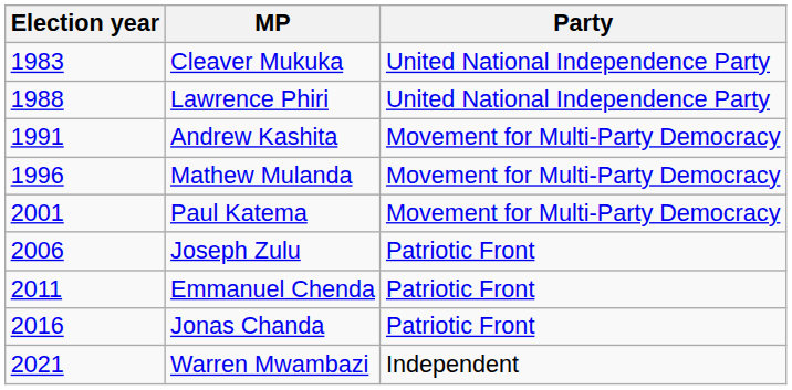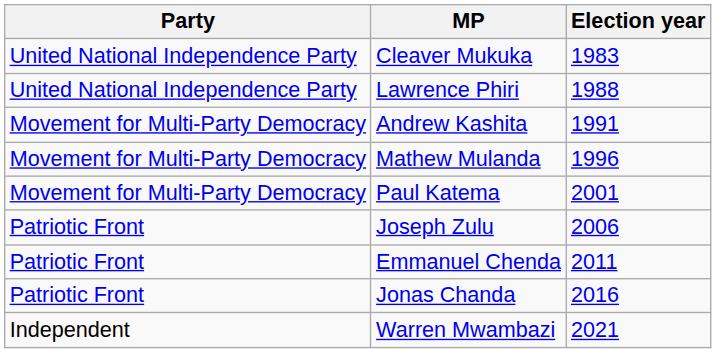 <table class=wikitable>
 <tr>
+<th>Party</th>
+<th>MP</th>
 <th>Election year</th>
-<th>MP</th>
-<th>Party</th>
 </tr>
 <tr>
+<td><a href='#'>United National Independence Party</a></td>
+<td><a href='#'>Cleaver Mukuka</a></td>
 <td><a href='#'>1983</a></td>
-<td><a href='#'>Cleaver Mukuka</a></td>
-<td><a href='#'>United National Independence Party</a></td>
 </tr>
 <tr>
+<td><a href='#'>United National Independence Party</a></td>
+<td><a href='#'>Lawrence Phiri</a></td>
 <td><a href='#'>1988</a></td>
-<td><a href='#'>Lawrence Phiri</a></td>
-<td><a href='#'>United National Independence Party</a></td>
 </tr>
 <tr>
+<td><a href='#'>Movement for Multi-Party Democracy</a></td>
+<td><a href='#'>Andrew Kashita</a></td>
 <td><a href='#'>1991</a></td>
-<td><a href='#'>Andrew Kashita</a></td>
-<td><a href='#'>Movement for Multi-Party Democracy</a></td>
 </tr>
 <tr>
+<td><a href='#'>Movement for Multi-Party Democracy</a></td>
+<td><a href='#'>Mathew Mulanda</a></td>
 <td><a href='#'>1996</a></td>
-<td><a href='#'>Mathew Mulanda</a></td>
-<td><a href='#'>Movement for Multi-Party Democracy</a></td>
 </tr>
 <tr>
+<td><a href='#'>Movement for Multi-Party Democracy</a></td>
+<td><a href='#'>Paul Katema</a></td>
 <td><a href='#'>2001</a></td>
-<td><a href='#'>Paul Katema</a></td>
-<td><a href='#'>Movement for Multi-Party Democracy</a></td>
 </tr>
 <tr>
+<td><a href='#'>Patriotic Front</a></td>
+<td><a href='#'>Joseph Zulu</a></td>
 <td><a href='#'>2006</a></td>
-<td><a href='#'>Joseph Zulu</a></td>
-<td><a href='#'>Patriotic Front</a></td>
 </tr>
 <tr>
+<td><a href='#'>Patriotic Front</a></td>
+<td><a href='#'>Emmanuel Chenda</a></td>
 <td><a href='#'>2011</a></td>
-<td><a href='#'>Emmanuel Chenda</a></td>
-<td><a href='#'>Patriotic Front</a></td>
 </tr>
 <tr>
+<td><a href='#'>Patriotic Front</a></td>
+<td><a href='#'>Jonas Chanda</a></td>
 <td><a href='#'>2016</a></td>
-<td><a href='#'>Jonas Chanda</a></td>
-<td><a href='#'>Patriotic Front</a></td>
 </tr>
 <tr>
+<td>Independent</td>
+<td><a href='#'>Warren Mwambazi</a></td>
 <td><a href='#'>2021</a></td>
-<td><a href='#'>Warren Mwambazi</a></td>
-<td>Independent</td>
 </tr>
 </table>
